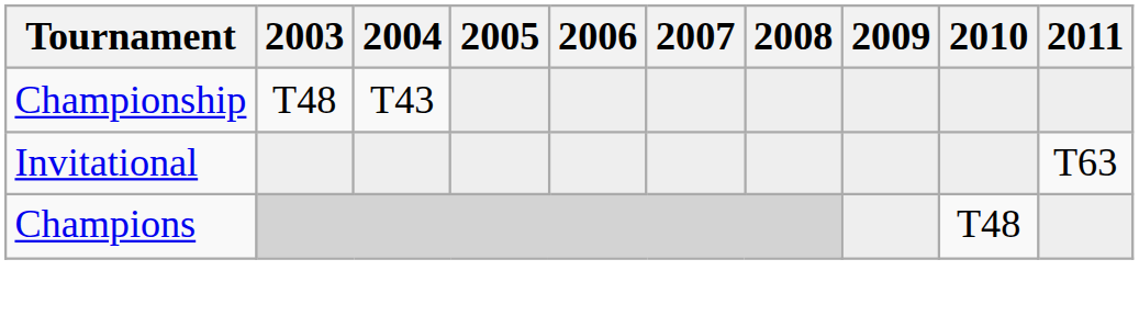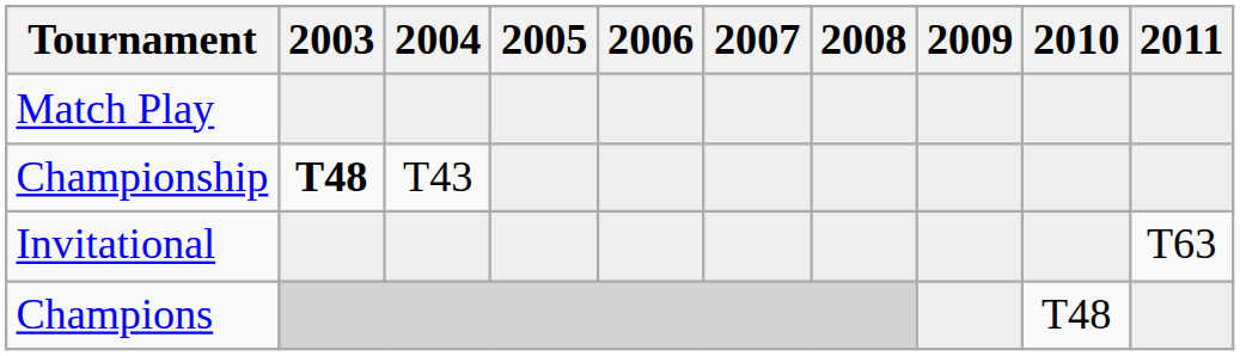 <table class="wikitable" style="text-align:center;">
 <tr>
 <th>Tournament</th>
 <th>2003</th>
 <th>2004</th>
 <th>2005</th>
 <th>2006</th>
 <th>2007</th>
 <th>2008</th>
 <th>2009</th>
 <th>2010</th>
 <th>2011</th>
 </tr>
 <tr>
+<td align="left"><a href='#'>Match Play</a></td>
+<td style="background:#eeeeee;"></td>
+<td style="background:#eeeeee;"></td>
+<td style="background:#eeeeee;"></td>
+<td style="background:#eeeeee;"></td>
+<td style="background:#eeeeee;"></td>
+<td style="background:#eeeeee;"></td>
+<td style="background:#eeeeee;"></td>
+<td style="background:#eeeeee;"></td>
+<td style="background:#eeeeee;"></td>
+</tr>
+<tr>
 <td align="left"><a href='#'>Championship</a></td>
-<td>T48</td>
+<td><strong>T48</strong></td>
 <td>T43</td>
 <td style="background:#eeeeee;"></td>
 <td style="background:#eeeeee;"></td>
 <td style="background:#eeeeee;"></td>
 <td style="background:#eeeeee;"></td>
 <td style="background:#eeeeee;"></td>
 <td style="background:#eeeeee;"></td>
 <td style="background:#eeeeee;"></td>
 </tr>
 <tr>
 <td align="left"><a href='#'>Invitational</a></td>
 <td style="background:#eeeeee;"></td>
 <td style="background:#eeeeee;"></td>
 <td style="background:#eeeeee;"></td>
 <td style="background:#eeeeee;"></td>
 <td style="background:#eeeeee;"></td>
 <td style="background:#eeeeee;"></td>
 <td style="background:#eeeeee;"></td>
 <td style="background:#eeeeee;"></td>
 <td>T63</td>
 </tr>
 <tr>
 <td align="left"><a href='#'>Champions</a></td>
 <td colspan=6 style="background:#D3D3D3;"></td>
 <td style="background:#eeeeee;"></td>
 <td>T48</td>
 <td style="background:#eeeeee;"></td>
 </tr>
 </table>
